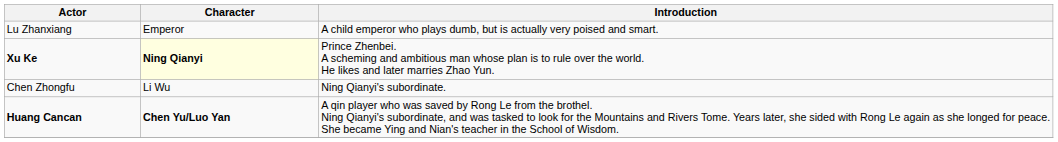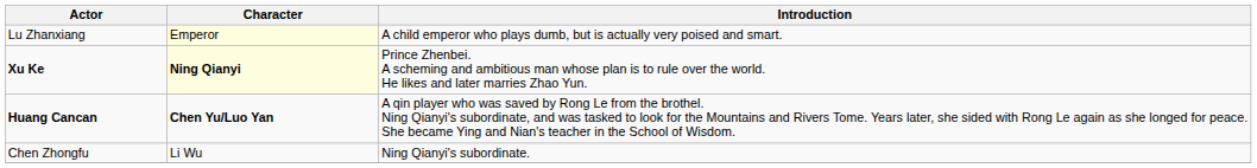 <table class="wikitable">
 <tr>
 <th style="width:13%">Actor</th>
 <th style="width:17%">Character</th>
 <th>Introduction</th>
 </tr>
 <tr>
 <td>Lu Zhanxiang</td>
-<td>Emperor</td>
+<td style="background: lightyellow;">Emperor</td>
 <td>A child emperor who plays dumb, but is actually very poised and smart.</td>
 </tr>
 <tr>
 <td><strong> Xu Ke</strong></td>
 <td style="background: lightyellow;"><strong>  Ning Qianyi </strong></td>
 <td>Prince Zhenbei.<br>A scheming and ambitious man whose plan is to rule over the world.<br>He likes and later marries Zhao Yun.</td>
 </tr>
 <tr>
+<td><strong>Huang Cancan</strong></td>
+<td><strong> Chen Yu/Luo Yan</strong></td>
+<td>A qin player who was saved by Rong Le from the brothel.<br>Ning Qianyi's subordinate, and was tasked to look for the Mountains and Rivers Tome. Years later, she sided with Rong Le again as she longed for peace.<br>She became Ying and Nian's teacher in the School of Wisdom.</td>
+</tr>
+<tr>
 <td>Chen Zhongfu</td>
 <td>Li Wu</td>
 <td>Ning Qianyi's subordinate.</td>
 </tr>
 <tr>
-<td><strong>Huang Cancan</strong></td>
-<td><strong> Chen Yu/Luo Yan</strong></td>
-<td>A qin player who was saved by Rong Le from the brothel.<br>Ning Qianyi's subordinate, and was tasked to look for the Mountains and Rivers Tome. Years later, she sided with Rong Le again as she longed for peace.<br>She became Ying and Nian's teacher in the School of Wisdom.</td>
-</tr>
-<tr>
 </tr>
 </table>
